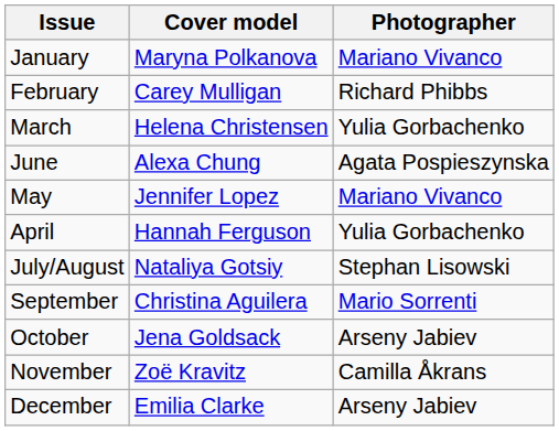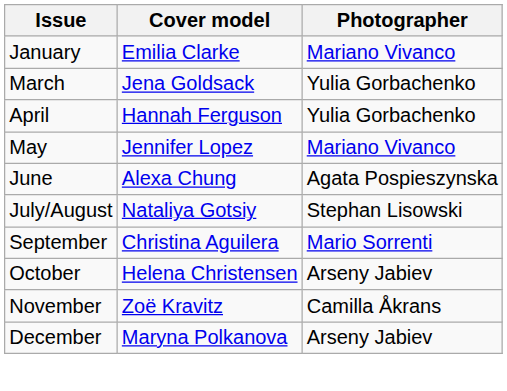 <table class="sortable wikitable">
 <tr>
 <th>Issue</th>
 <th>Cover model</th>
 <th>Photographer</th>
 </tr>
 <tr>
 <td>January</td>
-<td><a href='#'>Maryna Polkanova</a></td>
+<td><a href='#'>Emilia Clarke</a></td>
 <td><a href='#'>Mariano Vivanco</a></td>
 </tr>
 <tr>
-<td>February</td>
-<td><a href='#'>Carey Mulligan</a></td>
-<td>Richard Phibbs</td>
-</tr>
-<tr>
 <td>March</td>
-<td><a href='#'>Helena Christensen</a></td>
+<td><a href='#'>Jena Goldsack</a></td>
 <td>Yulia Gorbachenko</td>
 </tr>
 <tr>
-<td>June</td>
-<td><a href='#'>Alexa Chung</a></td>
-<td>Agata Pospieszynska</td>
+<td>April</td>
+<td><a href='#'>Hannah Ferguson</a></td>
+<td>Yulia Gorbachenko</td>
 </tr>
 <tr>
 <td>May</td>
 <td><a href='#'>Jennifer Lopez</a></td>
 <td><a href='#'>Mariano Vivanco</a></td>
 </tr>
 <tr>
-<td>April</td>
-<td><a href='#'>Hannah Ferguson</a></td>
-<td>Yulia Gorbachenko</td>
+<td>June</td>
+<td><a href='#'>Alexa Chung</a></td>
+<td>Agata Pospieszynska</td>
 </tr>
 <tr>
 <td>July/August</td>
 <td><a href='#'>Nataliya Gotsiy</a></td>
 <td>Stephan Lisowski</td>
 </tr>
 <tr>
 <td>September</td>
 <td><a href='#'>Christina Aguilera</a></td>
 <td><a href='#'>Mario Sorrenti</a></td>
 </tr>
 <tr>
 <td>October</td>
-<td><a href='#'>Jena Goldsack</a></td>
+<td><a href='#'>Helena Christensen</a></td>
 <td>Arseny Jabiev</td>
 </tr>
 <tr>
 <td>November</td>
 <td><a href='#'>Zoë Kravitz</a></td>
 <td>Camilla Åkrans</td>
 </tr>
 <tr>
 <td>December</td>
-<td><a href='#'>Emilia Clarke</a></td>
+<td><a href='#'>Maryna Polkanova</a></td>
 <td>Arseny Jabiev</td>
 </tr>
 </table>
